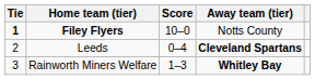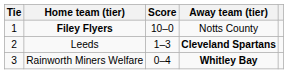 <table class="wikitable" style="text-align:center; font-size:85%">
 <tr>
 <th>Tie</th>
 <th>Home team (tier)</th>
 <th>Score</th>
 <th>Away team (tier)</th>
 <th></th>
 </tr>
 <tr>
-<td align="center"><strong>1</strong></td>
+<td align="center">1</td>
 <td><strong>Filey Flyers</strong></td>
 <td align="center">10–0</td>
 <td>Notts County</td>
 <td></td>
 </tr>
 <tr>
 <td align="center">2</td>
 <td>Leeds</td>
-<td align="center">0–4</td>
+<td align="center">1–3</td>
 <td><strong>Cleveland Spartans</strong></td>
 <td></td>
 </tr>
 <tr>
 <td align="center">3</td>
 <td>Rainworth Miners Welfare</td>
-<td align="center">1–3</td>
+<td align="center">0–4</td>
 <td><strong>Whitley Bay</strong></td>
 <td></td>
 </tr>
 </table>
